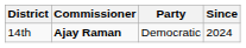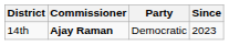 <table class="wikitable">
 <tr>
 <th>District</th>
 <th>Commissioner</th>
 <th>Party</th>
 <th>Since</th>
 </tr>
 <tr>
 <td>14th</td>
 <td><strong>Ajay Raman</strong></td>
 <td>Democratic</td>
-<td>2024</td>
+<td>2023</td>
 </tr>
 </table>
